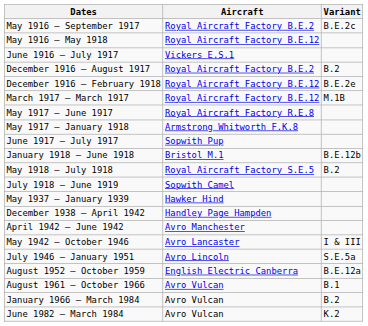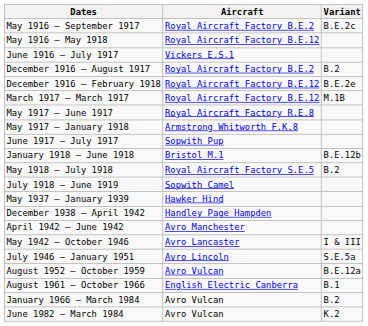 <table class="wikitable">
 <tr>
 <th>Dates</th>
 <th>Aircraft</th>
 <th>Variant</th>
 </tr>
 <tr>
 <td>May 1916 – September 1917</td>
 <td><a href='#'>Royal Aircraft Factory B.E.2</a></td>
 <td>B.E.2c</td>
 </tr>
 <tr>
 <td>May 1916 – May 1918</td>
 <td><a href='#'>Royal Aircraft Factory B.E.12</a></td>
 <td></td>
 </tr>
 <tr>
 <td>June 1916 – July 1917</td>
 <td><a href='#'>Vickers E.S.1</a></td>
 <td></td>
 </tr>
 <tr>
 <td>December 1916 – August 1917</td>
 <td><a href='#'>Royal Aircraft Factory B.E.2</a></td>
 <td>B.2</td>
 </tr>
 <tr>
 <td>December 1916 – February 1918</td>
 <td><a href='#'>Royal Aircraft Factory B.E.12</a></td>
 <td>B.E.2e</td>
 </tr>
 <tr>
 <td>March 1917 – March 1917</td>
 <td><a href='#'>Royal Aircraft Factory B.E.12</a></td>
 <td>M.1B</td>
 </tr>
 <tr>
 <td>May 1917 – June 1917</td>
 <td><a href='#'>Royal Aircraft Factory R.E.8</a></td>
 <td></td>
 </tr>
 <tr>
 <td>May 1917 – January 1918</td>
 <td><a href='#'>Armstrong Whitworth F.K.8</a></td>
 <td></td>
 </tr>
 <tr>
 <td>June 1917 – July 1917</td>
 <td><a href='#'>Sopwith Pup</a></td>
 <td></td>
 </tr>
 <tr>
 <td>January 1918 – June 1918</td>
 <td><a href='#'>Bristol M.1</a></td>
 <td>B.E.12b</td>
 </tr>
 <tr>
 <td>May 1918 – July 1918</td>
 <td><a href='#'>Royal Aircraft Factory S.E.5</a></td>
 <td>B.2</td>
 </tr>
 <tr>
 <td>July 1918 – June 1919</td>
 <td><a href='#'>Sopwith Camel</a></td>
 <td></td>
 </tr>
 <tr>
 <td>May 1937 – January 1939</td>
 <td><a href='#'>Hawker Hind</a></td>
 <td></td>
 </tr>
 <tr>
 <td>December 1938 – April 1942</td>
 <td><a href='#'>Handley Page Hampden</a></td>
 <td></td>
 </tr>
 <tr>
 <td>April 1942 – June 1942</td>
 <td><a href='#'>Avro Manchester</a></td>
 <td></td>
 </tr>
 <tr>
 <td>May 1942 – October 1946</td>
 <td><a href='#'>Avro Lancaster</a></td>
 <td>I & III</td>
 </tr>
 <tr>
 <td>July 1946 – January 1951</td>
 <td><a href='#'>Avro Lincoln</a></td>
 <td>S.E.5a</td>
 </tr>
 <tr>
 <td>August 1952 – October 1959</td>
-<td><a href='#'>English Electric Canberra</a></td>
+<td><a href='#'>Avro Vulcan</a></td>
 <td>B.E.12a</td>
 </tr>
 <tr>
 <td>August 1961 – October 1966</td>
-<td><a href='#'>Avro Vulcan</a></td>
+<td><a href='#'>English Electric Canberra</a></td>
 <td>B.1</td>
 </tr>
 <tr>
 <td>January 1966 – March 1984</td>
 <td>Avro Vulcan</td>
 <td>B.2</td>
 </tr>
 <tr>
 <td>June 1982 – March 1984</td>
 <td>Avro Vulcan</td>
 <td>K.2</td>
 </tr>
 </table>
